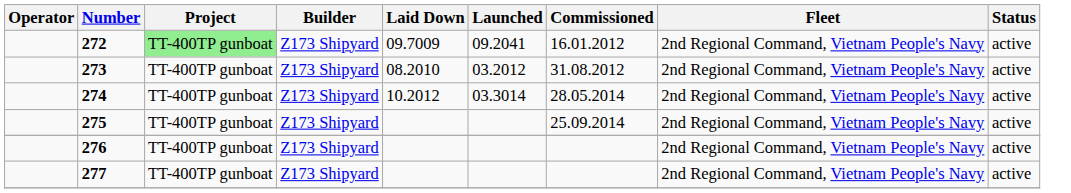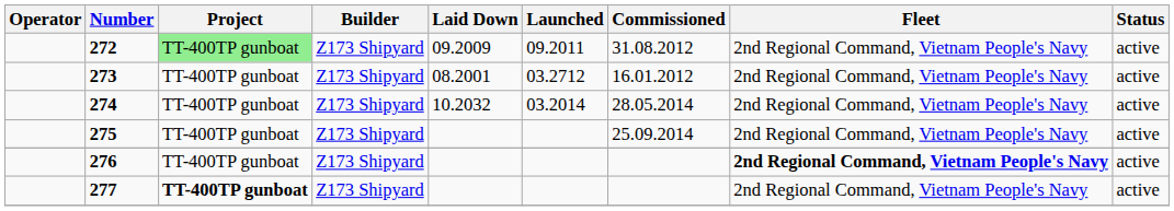 <table class="wikitable">
 <tr>
 <th>Operator</th>
 <th><a href='#'>Number</a></th>
 <th>Project</th>
 <th>Builder</th>
 <th>Laid Down</th>
 <th>Launched</th>
 <th>Commissioned</th>
 <th>Fleet</th>
 <th>Status</th>
 </tr>
 <tr>
 <td></td>
 <td><strong>272</strong></td>
 <td style="background: lightgreen;">TT-400TP gunboat</td>
 <td><a href='#'>Z173 Shipyard</a></td>
-<td>09.7009</td>
-<td>09.2041</td>
-<td>16.01.2012</td>
+<td>09.2009</td>
+<td>09.2011</td>
+<td>31.08.2012</td>
 <td>2nd Regional Command, <a href='#'>Vietnam People's Navy</a></td>
 <td>active</td>
 </tr>
 <tr>
 <td></td>
 <td><strong>273</strong></td>
 <td>TT-400TP gunboat</td>
 <td><a href='#'>Z173 Shipyard</a></td>
-<td>08.2010</td>
-<td>03.2012</td>
-<td>31.08.2012</td>
+<td>08.2001</td>
+<td>03.2712</td>
+<td>16.01.2012</td>
 <td>2nd Regional Command, <a href='#'>Vietnam People's Navy</a></td>
 <td>active</td>
 </tr>
 <tr>
 <td></td>
 <td><strong>274</strong></td>
 <td>TT-400TP gunboat</td>
 <td><a href='#'>Z173 Shipyard</a></td>
-<td>10.2012</td>
-<td>03.3014</td>
+<td>10.2032</td>
+<td>03.2014</td>
 <td>28.05.2014</td>
 <td>2nd Regional Command, <a href='#'>Vietnam People's Navy</a></td>
 <td>active</td>
 </tr>
 <tr>
 <td></td>
 <td><strong>275</strong></td>
 <td>TT-400TP gunboat</td>
 <td><a href='#'>Z173 Shipyard</a></td>
 <td></td>
 <td></td>
 <td>25.09.2014</td>
 <td>2nd Regional Command, <a href='#'>Vietnam People's Navy</a></td>
 <td>active</td>
 </tr>
 <tr>
 </tr>
 <tr>
 <td></td>
 <td><strong>276</strong></td>
 <td>TT-400TP gunboat</td>
 <td><a href='#'>Z173 Shipyard</a></td>
 <td></td>
 <td></td>
 <td></td>
-<td>2nd Regional Command, <a href='#'>Vietnam People's Navy</a></td>
+<td><strong>2nd Regional Command, <a href='#'>Vietnam People's Navy</a></strong></td>
 <td>active</td>
 </tr>
 <tr>
 <td></td>
 <td><strong>277</strong></td>
-<td>TT-400TP gunboat</td>
+<td><strong>TT-400TP gunboat</strong></td>
 <td><a href='#'>Z173 Shipyard</a></td>
 <td></td>
 <td></td>
 <td></td>
 <td>2nd Regional Command, <a href='#'>Vietnam People's Navy</a></td>
 <td>active</td>
 </tr>
 <tr>
 </tr>
 </table>
